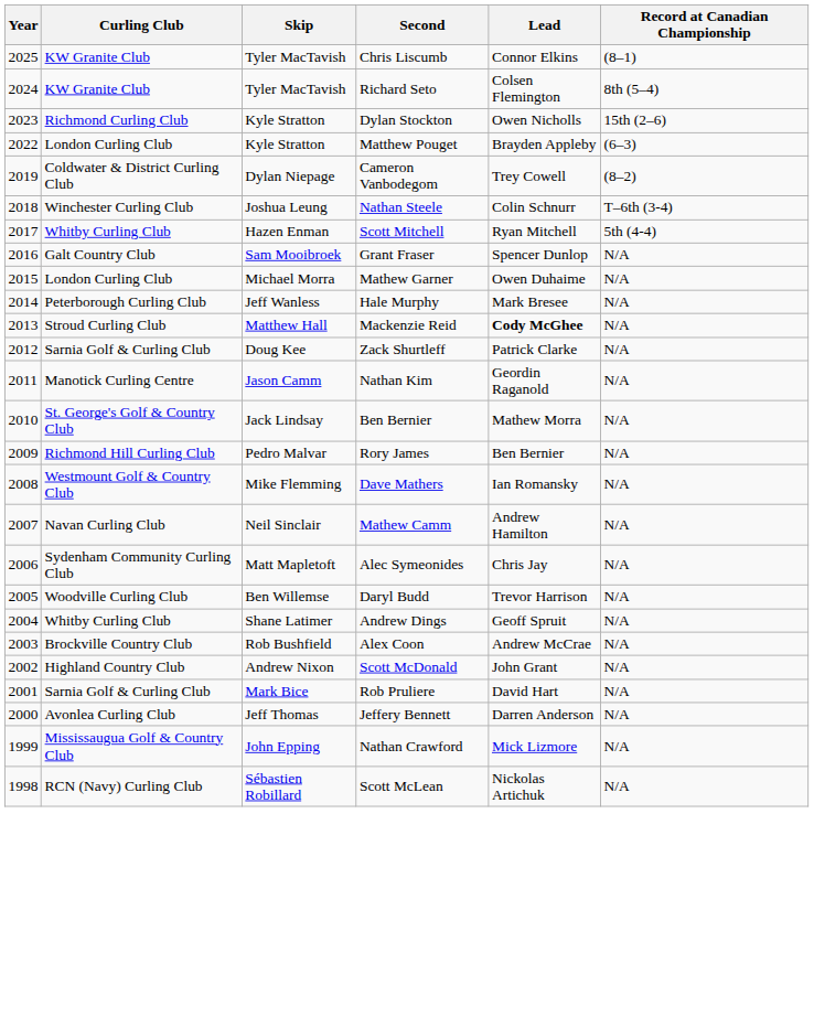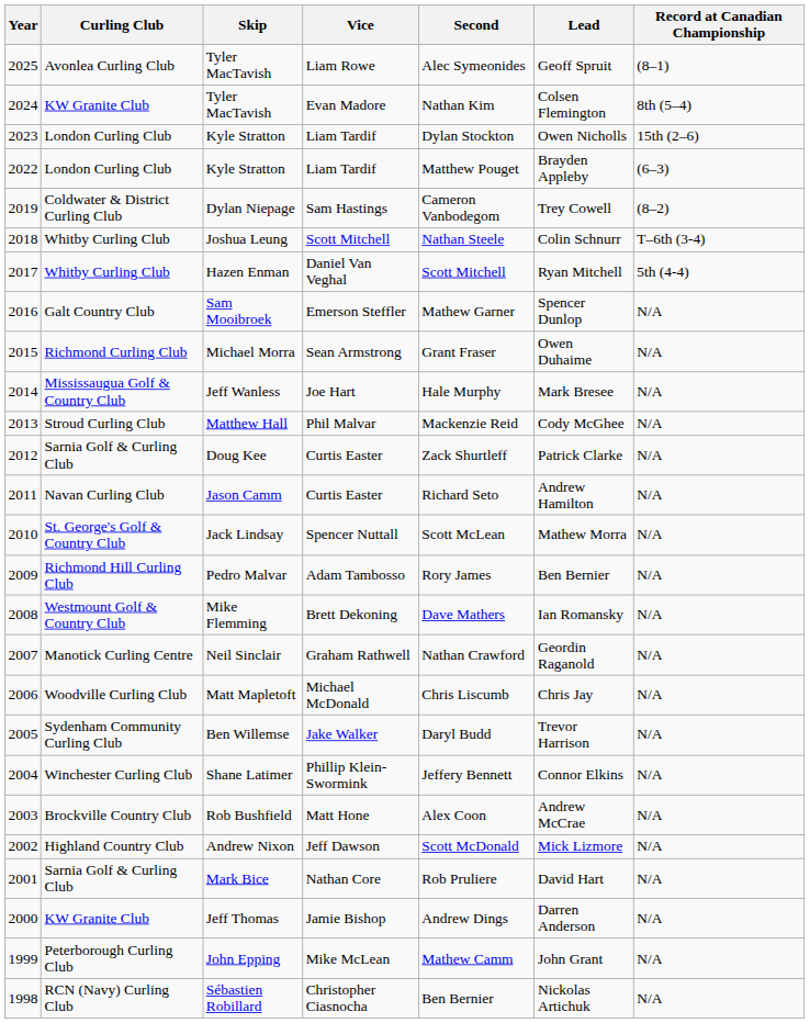 <table class="wikitable">
 <tr>
 <th>Year</th>
 <th>Curling Club</th>
 <th>Skip</th>
+<th>Vice</th>
 <th>Second</th>
 <th>Lead</th>
 <th>Record at Canadian Championship</th>
 </tr>
 <tr>
 <td>2025</td>
-<td><a href='#'>KW Granite Club</a></td>
+<td>Avonlea Curling Club</td>
 <td>Tyler MacTavish</td>
-<td>Chris Liscumb</td>
-<td>Connor Elkins</td>
+<td>Liam Rowe</td>
+<td>Alec Symeonides</td>
+<td>Geoff Spruit</td>
 <td> (8–1)</td>
 </tr>
 <tr>
 <td>2024</td>
 <td><a href='#'>KW Granite Club</a></td>
 <td>Tyler MacTavish</td>
-<td>Richard Seto</td>
+<td>Evan Madore</td>
+<td>Nathan Kim</td>
 <td>Colsen Flemington</td>
 <td>8th (5–4)</td>
 </tr>
 <tr>
 <td>2023</td>
-<td><a href='#'>Richmond Curling Club</a></td>
+<td>London Curling Club</td>
 <td>Kyle Stratton</td>
+<td>Liam Tardif</td>
 <td>Dylan Stockton</td>
 <td>Owen Nicholls</td>
 <td>15th (2–6)</td>
 </tr>
 <tr>
 <td>2022</td>
 <td>London Curling Club</td>
 <td>Kyle Stratton</td>
+<td>Liam Tardif</td>
 <td>Matthew Pouget</td>
 <td>Brayden Appleby</td>
 <td> (6–3)</td>
 </tr>
 <tr>
 <td>2019</td>
 <td>Coldwater & District Curling Club</td>
 <td>Dylan Niepage</td>
+<td>Sam Hastings</td>
 <td>Cameron Vanbodegom</td>
 <td>Trey Cowell</td>
 <td> (8–2)</td>
 </tr>
 <tr>
 <td>2018</td>
-<td>Winchester Curling Club</td>
+<td>Whitby Curling Club</td>
 <td>Joshua Leung</td>
+<td><a href='#'>Scott Mitchell</a></td>
 <td><a href='#'>Nathan Steele</a></td>
 <td>Colin Schnurr</td>
 <td>T–6th (3-4)</td>
 </tr>
 <tr>
 <td>2017</td>
 <td><a href='#'>Whitby Curling Club</a></td>
 <td>Hazen Enman</td>
+<td>Daniel Van Veghal</td>
 <td><a href='#'>Scott Mitchell</a></td>
 <td>Ryan Mitchell</td>
 <td>5th (4-4)</td>
 </tr>
 <tr>
 <td>2016</td>
 <td>Galt Country Club</td>
 <td><a href='#'>Sam Mooibroek</a></td>
-<td>Grant Fraser</td>
+<td>Emerson Steffler</td>
+<td>Mathew Garner</td>
 <td>Spencer Dunlop</td>
 <td>N/A</td>
 </tr>
 <tr>
 <td>2015</td>
-<td>London Curling Club</td>
+<td><a href='#'>Richmond Curling Club</a></td>
 <td>Michael Morra</td>
-<td>Mathew Garner</td>
+<td>Sean Armstrong</td>
+<td>Grant Fraser</td>
 <td>Owen Duhaime</td>
 <td>N/A</td>
 </tr>
 <tr>
 <td>2014</td>
-<td>Peterborough Curling Club</td>
+<td><a href='#'>Mississaugua Golf & Country Club</a></td>
 <td>Jeff Wanless</td>
+<td>Joe Hart</td>
 <td>Hale Murphy</td>
 <td>Mark Bresee</td>
 <td>N/A</td>
 </tr>
 <tr>
 <td>2013</td>
 <td>Stroud Curling Club</td>
 <td><a href='#'>Matthew Hall</a></td>
+<td>Phil Malvar</td>
 <td>Mackenzie Reid</td>
-<td><strong>Cody McGhee</strong></td>
+<td>Cody McGhee</td>
 <td>N/A</td>
 </tr>
 <tr>
 <td>2012</td>
 <td>Sarnia Golf & Curling Club</td>
 <td>Doug Kee</td>
+<td>Curtis Easter</td>
 <td>Zack Shurtleff</td>
 <td>Patrick Clarke</td>
 <td>N/A</td>
 </tr>
 <tr>
 <td>2011</td>
-<td>Manotick Curling Centre</td>
+<td>Navan Curling Club</td>
 <td><a href='#'>Jason Camm</a></td>
-<td>Nathan Kim</td>
-<td>Geordin Raganold</td>
+<td>Curtis Easter</td>
+<td>Richard Seto</td>
+<td>Andrew Hamilton</td>
 <td>N/A</td>
 </tr>
 <tr>
 <td>2010</td>
 <td><a href='#'>St. George's Golf & Country Club</a></td>
 <td>Jack Lindsay</td>
-<td>Ben Bernier</td>
+<td>Spencer Nuttall</td>
+<td>Scott McLean</td>
 <td>Mathew Morra</td>
 <td>N/A</td>
 </tr>
 <tr>
 <td>2009</td>
 <td><a href='#'>Richmond Hill Curling Club</a></td>
 <td>Pedro Malvar</td>
+<td>Adam Tambosso</td>
 <td>Rory James</td>
 <td>Ben Bernier</td>
 <td>N/A</td>
 </tr>
 <tr>
 <td>2008</td>
 <td><a href='#'>Westmount Golf & Country Club</a></td>
 <td>Mike Flemming</td>
+<td>Brett Dekoning</td>
 <td><a href='#'>Dave Mathers</a></td>
 <td>Ian Romansky</td>
 <td>N/A</td>
 </tr>
 <tr>
 <td>2007</td>
-<td>Navan Curling Club</td>
+<td>Manotick Curling Centre</td>
 <td>Neil Sinclair</td>
-<td><a href='#'>Mathew Camm</a></td>
-<td>Andrew Hamilton</td>
+<td>Graham Rathwell</td>
+<td>Nathan Crawford</td>
+<td>Geordin Raganold</td>
 <td>N/A</td>
 </tr>
 <tr>
 <td>2006</td>
-<td>Sydenham Community Curling Club</td>
+<td>Woodville Curling Club</td>
 <td>Matt Mapletoft</td>
-<td>Alec Symeonides</td>
+<td>Michael McDonald</td>
+<td>Chris Liscumb</td>
 <td>Chris Jay</td>
 <td>N/A</td>
 </tr>
 <tr>
 <td>2005</td>
-<td>Woodville Curling Club</td>
+<td>Sydenham Community Curling Club</td>
 <td>Ben Willemse</td>
+<td><a href='#'>Jake Walker</a></td>
 <td>Daryl Budd</td>
 <td>Trevor Harrison</td>
 <td>N/A</td>
 </tr>
 <tr>
 <td>2004</td>
-<td>Whitby Curling Club</td>
+<td>Winchester Curling Club</td>
 <td>Shane Latimer</td>
-<td>Andrew Dings</td>
-<td>Geoff Spruit</td>
+<td>Phillip Klein-Swormink</td>
+<td>Jeffery Bennett</td>
+<td>Connor Elkins</td>
 <td>N/A</td>
 </tr>
 <tr>
 <td>2003</td>
 <td>Brockville Country Club</td>
 <td>Rob Bushfield</td>
+<td>Matt Hone</td>
 <td>Alex Coon</td>
 <td>Andrew McCrae</td>
 <td>N/A</td>
 </tr>
 <tr>
 <td>2002</td>
 <td>Highland Country Club</td>
 <td>Andrew Nixon</td>
+<td>Jeff Dawson</td>
 <td><a href='#'>Scott McDonald</a></td>
-<td>John Grant</td>
+<td><a href='#'>Mick Lizmore</a></td>
 <td>N/A</td>
 </tr>
 <tr>
 <td>2001</td>
 <td>Sarnia Golf & Curling Club</td>
 <td><a href='#'>Mark Bice</a></td>
+<td>Nathan Core</td>
 <td>Rob Pruliere</td>
 <td>David Hart</td>
 <td>N/A</td>
 </tr>
 <tr>
 <td>2000</td>
-<td>Avonlea Curling Club</td>
+<td><a href='#'>KW Granite Club</a></td>
 <td>Jeff Thomas</td>
-<td>Jeffery Bennett</td>
+<td>Jamie Bishop</td>
+<td>Andrew Dings</td>
 <td>Darren Anderson</td>
 <td>N/A</td>
 </tr>
 <tr>
 <td>1999</td>
-<td><a href='#'>Mississaugua Golf & Country Club</a></td>
+<td>Peterborough Curling Club</td>
 <td><a href='#'>John Epping</a></td>
-<td>Nathan Crawford</td>
-<td><a href='#'>Mick Lizmore</a></td>
+<td>Mike McLean</td>
+<td><a href='#'>Mathew Camm</a></td>
+<td>John Grant</td>
 <td>N/A</td>
 </tr>
 <tr>
 <td>1998</td>
 <td>RCN (Navy) Curling Club</td>
 <td><a href='#'>Sébastien Robillard</a></td>
-<td>Scott McLean</td>
+<td>Christopher Ciasnocha</td>
+<td>Ben Bernier</td>
 <td>Nickolas Artichuk</td>
 <td>N/A</td>
 </tr>
 </table>
